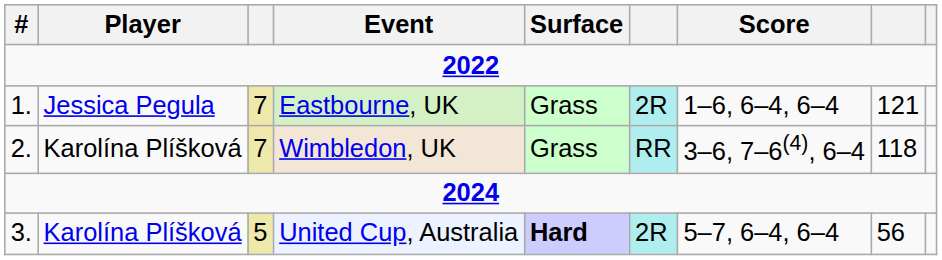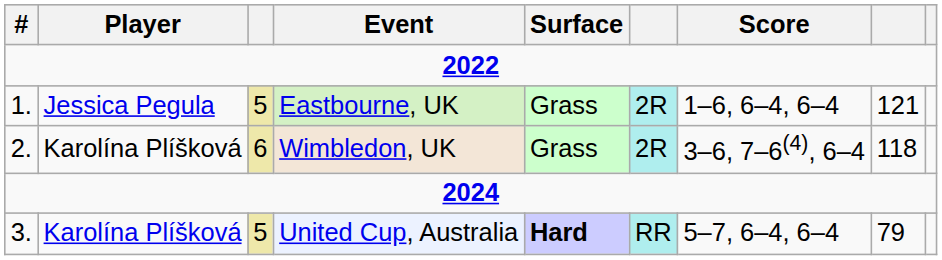 <table class="wikitable sortable">
 <tr>
 <th class=unsortable>#</th>
 <th>Player</th>
 <th></th>
 <th>Event</th>
 <th>Surface</th>
 <th class=unsortable></th>
 <th class=unsortable>Score</th>
 <th class=unsortable></th>
 <th class=unsortable></th>
 </tr>
 <tr>
 <td colspan=9 style=text-align:center><strong><a href='#'>2022</a></strong></td>
 </tr>
 <tr>
 <td>1.</td>
 <td> <a href='#'>Jessica Pegula</a></td>
-<td bgcolor=eee8aa>7</td>
+<td bgcolor=eee8aa>5</td>
 <td bgcolor=d4f1c5><a href='#'>Eastbourne</a>, UK</td>
 <td bgcolor=ccffcc>Grass</td>
 <td bgcolor=afeeee>2R</td>
 <td>1–6, 6–4, 6–4</td>
 <td>121</td>
 <td></td>
 </tr>
 <tr>
 <td>2.</td>
 <td> Karolína Plíšková</td>
-<td bgcolor=eee8aa>7</td>
+<td bgcolor=eee8aa>6</td>
 <td bgcolor=f3e6d7><a href='#'>Wimbledon</a>, UK</td>
 <td bgcolor=ccffcc>Grass</td>
-<td bgcolor=afeeee>RR</td>
+<td bgcolor=afeeee>2R</td>
 <td>3–6, 7–6<sup>(4)</sup>, 6–4</td>
 <td>118</td>
 <td></td>
 </tr>
 <tr>
 <td colspan=9 style=text-align:center><strong><a href='#'>2024</a></strong></td>
 </tr>
 <tr>
 <td>3.</td>
 <td> <a href='#'>Karolína Plíšková</a></td>
 <td bgcolor=eee8aa>5</td>
 <td bgcolor=ecf2ff><a href='#'>United Cup</a>, Australia</td>
 <td bgcolor=ccccff><strong>Hard</strong></td>
-<td bgcolor=afeeee>2R</td>
+<td bgcolor=afeeee>RR</td>
 <td>5–7, 6–4, 6–4</td>
-<td>56</td>
+<td>79</td>
 <td></td>
 </tr>
 </table>
